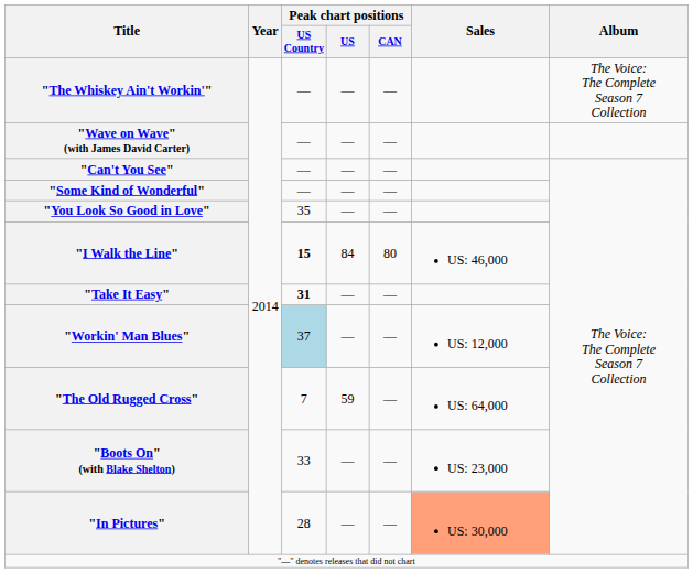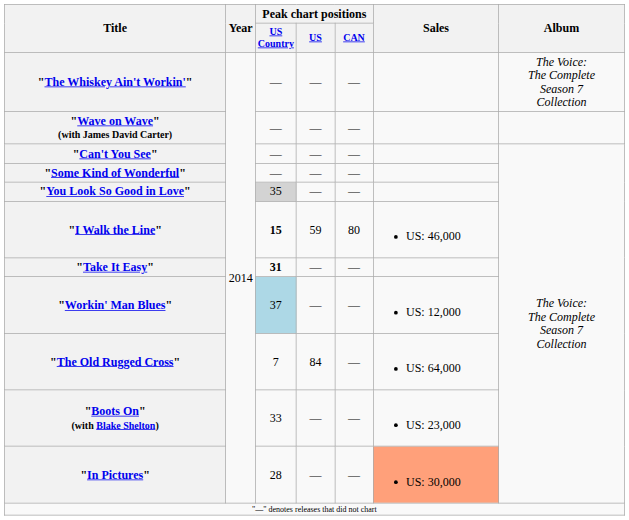 <table class="wikitable plainrowheaders" style="text-align:center;">
 <tr>
 <th rowspan="2" style="width:18em;">Title</th>
 <th rowspan="2">Year</th>
 <th colspan="3">Peak chart positions</th>
 <th rowspan="2" style="width:10em;">Sales</th>
 <th rowspan="2" style="width:10em;">Album</th>
 </tr>
 <tr style="font-size:smaller;">
 <th style="width:45px;"><a href='#'>US<br>Country</a></th>
 <th style="width:45px;"><a href='#'>US</a></th>
 <th style="width:45px;"><a href='#'>CAN</a></th>
 </tr>
 <tr>
 <th scope="row">"<a href='#'>The Whiskey Ain't Workin'</a>"</th>
 <td rowspan="11">2014</td>
 <td>—</td>
 <td>—</td>
 <td>—</td>
 <td style="text-align:left;"></td>
 <td><em>The Voice:<br>The Complete<br>Season 7<br>Collection</em></td>
 </tr>
 <tr>
 <th scope="row">"<a href='#'>Wave on Wave</a>"<br><small>(with James David Carter)</small></th>
 <td>—</td>
 <td>—</td>
 <td>—</td>
 <td style="text-align:left;"></td>
 <td></td>
 </tr>
 <tr>
 <th scope="row">"<a href='#'>Can't You See</a>"</th>
 <td>—</td>
 <td>—</td>
 <td>—</td>
 <td style="text-align:left;"></td>
 <td rowspan="9"><em>The Voice:<br>The Complete<br>Season 7<br>Collection</em></td>
 </tr>
 <tr>
 <th scope="row">"<a href='#'>Some Kind of Wonderful</a>"</th>
 <td>—</td>
 <td>—</td>
 <td>—</td>
 <td style="text-align:left;"></td>
 </tr>
 <tr>
 <th scope="row">"<a href='#'>You Look So Good in Love</a>"</th>
-<td>35</td>
+<td style="background: lightgrey;">35</td>
 <td>—</td>
 <td>—</td>
 <td style="text-align:left;"></td>
 </tr>
 <tr>
 <th scope="row">"<a href='#'>I Walk the Line</a>"</th>
 <td><strong>15</strong></td>
-<td>84</td>
+<td>59</td>
 <td>80</td>
 <td style="text-align:left;"><br><ul><li>US: 46,000</li></ul></td>
 </tr>
 <tr>
 <th scope="row">"<a href='#'>Take It Easy</a>"</th>
 <td><strong>31</strong></td>
 <td>—</td>
 <td>—</td>
 <td style="text-align:left;"></td>
 </tr>
 <tr>
 <th scope="row">"<a href='#'>Workin' Man Blues</a>"</th>
 <td style="background: lightblue;">37</td>
 <td>—</td>
 <td>—</td>
 <td style="text-align:left;"><br><ul><li>US: 12,000</li></ul></td>
 </tr>
 <tr>
 <th scope="row">"<a href='#'>The Old Rugged Cross</a>"</th>
 <td>7</td>
-<td>59</td>
+<td>84</td>
 <td>—</td>
 <td style="text-align:left;"><br><ul><li>US: 64,000</li></ul></td>
 </tr>
 <tr>
 <th scope="row">"<a href='#'>Boots On</a>"<br><small>(with <a href='#'>Blake Shelton</a>)</small></th>
 <td>33</td>
 <td>—</td>
 <td>—</td>
 <td style="text-align:left;"><br><ul><li>US: 23,000</li></ul></td>
 </tr>
 <tr>
 <th scope="row">"<a href='#'>In Pictures</a>"</th>
 <td>28</td>
 <td>—</td>
 <td>—</td>
 <td style="background: lightsalmon; text-align:left;"><br><ul><li>US: 30,000</li></ul></td>
 </tr>
 <tr>
 <td colspan="7" style="font-size:8pt">"—" denotes releases that did not chart</td>
 </tr>
 </table>
